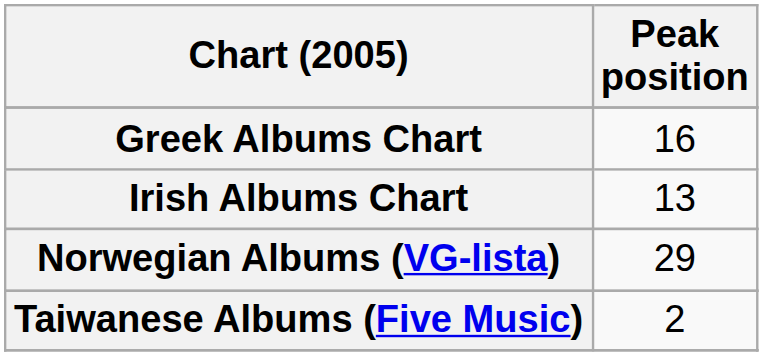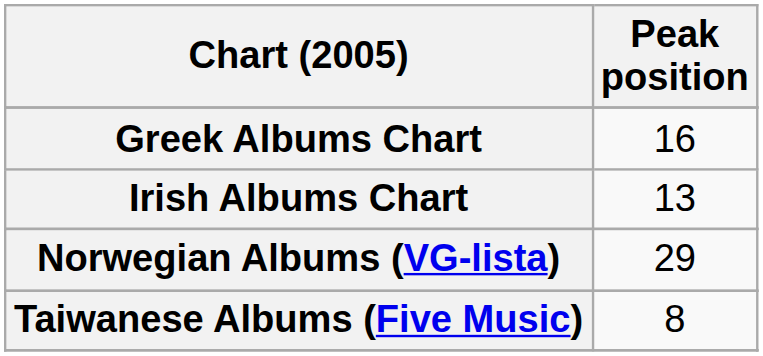 <table class="wikitable plainrowheaders sortable" border="1">
 <tr>
 <th scope="col">Chart (2005)</th>
 <th scope="col">Peak<br>position</th>
 </tr>
 <tr>
 </tr>
 <tr>
 </tr>
 <tr>
 </tr>
 <tr>
 </tr>
 <tr>
 </tr>
 <tr>
 </tr>
 <tr>
 </tr>
 <tr>
 </tr>
 <tr>
 </tr>
 <tr>
 <th scope="row">Greek Albums Chart</th>
 <td align="center">16</td>
 </tr>
 <tr>
 <th scope="row">Irish Albums Chart</th>
 <td align="center">13</td>
 </tr>
 <tr>
 </tr>
 <tr>
 </tr>
 <tr>
 <th scope="row">Norwegian Albums (<a href='#'>VG-lista</a>)</th>
 <td align="center">29</td>
 </tr>
 <tr>
 </tr>
 <tr>
 </tr>
 <tr>
 </tr>
 <tr>
 <th scope="row">Taiwanese Albums (<a href='#'>Five Music</a>)</th>
-<td style="text-align:center;">2</td>
+<td style="text-align:center;">8</td>
 </tr>
 <tr>
 </tr>
 <tr>
 </tr>
 <tr>
 </tr>
 </table>
